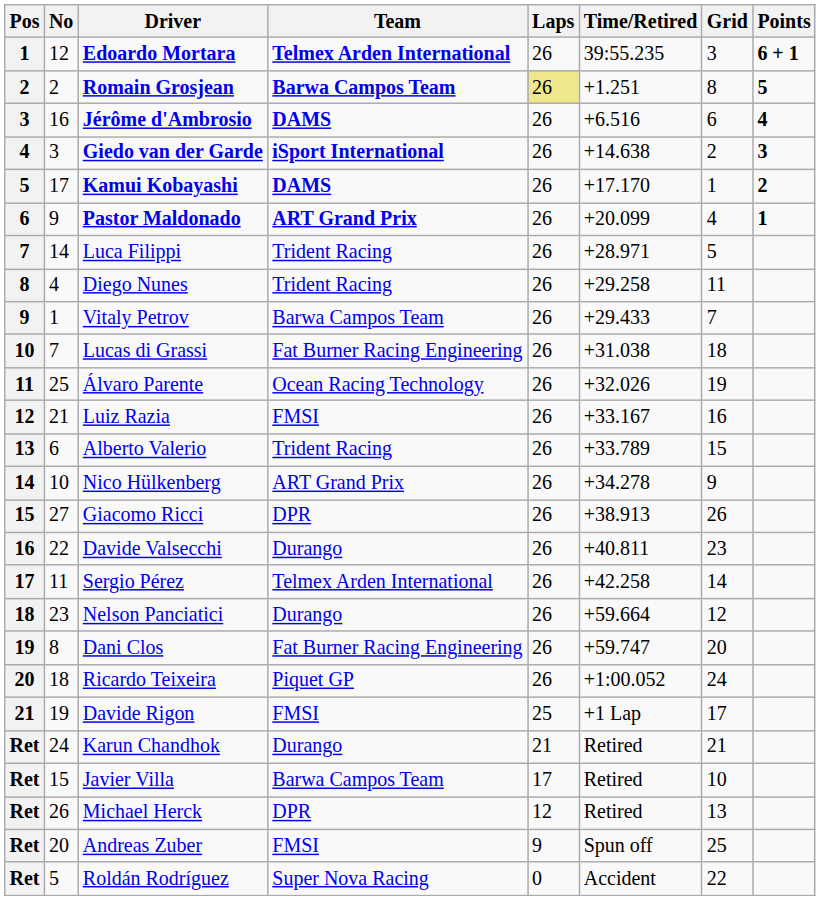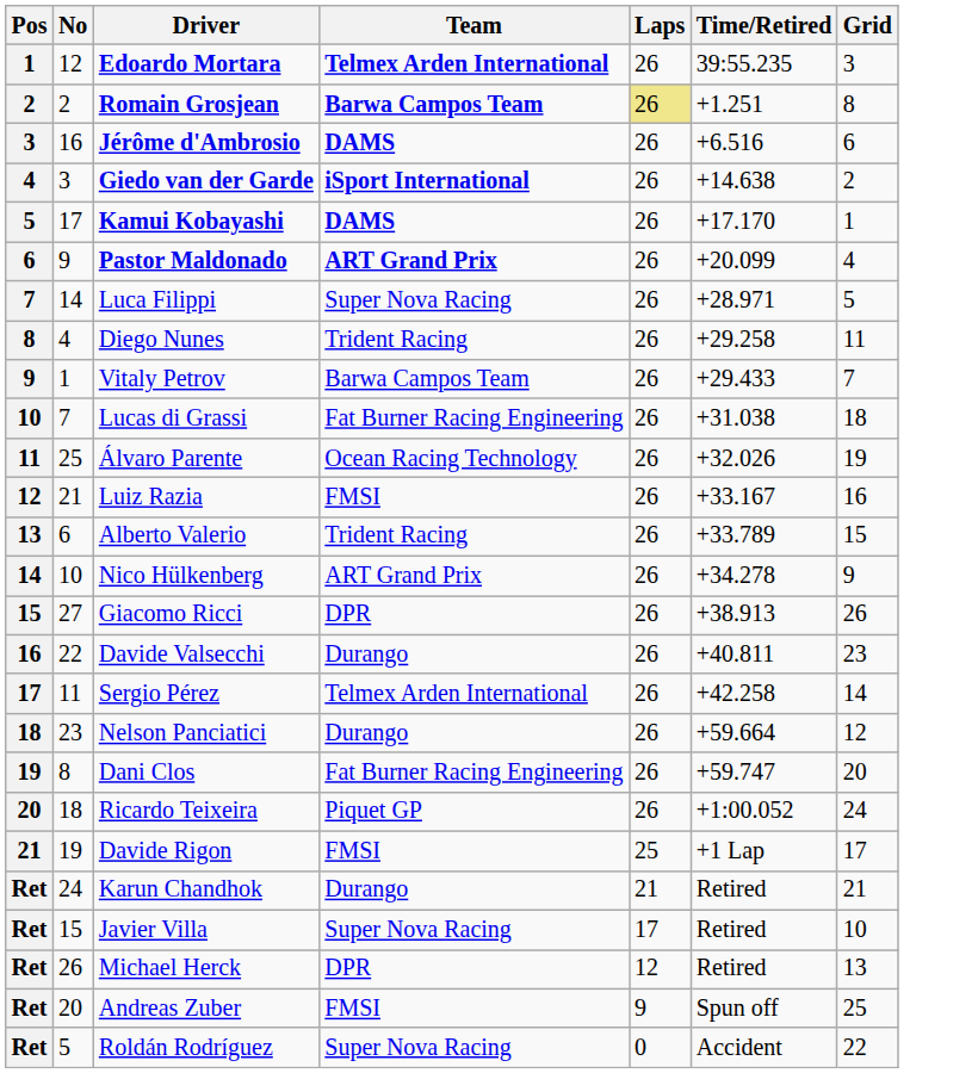 <table class="wikitable" style="font-size:85%">
 <tr>
 <th>Pos</th>
 <th>No</th>
 <th>Driver</th>
 <th>Team</th>
 <th>Laps</th>
 <th>Time/Retired</th>
 <th>Grid</th>
-<th>Points</th>
 </tr>
 <tr>
 <th>1</th>
 <td>12</td>
 <td><strong> <a href='#'>Edoardo Mortara</a></strong></td>
 <td><strong><a href='#'>Telmex Arden International</a></strong></td>
 <td>26</td>
 <td>39:55.235</td>
 <td>3</td>
-<td><strong>6 + 1</strong></td>
 </tr>
 <tr>
 <th>2</th>
 <td>2</td>
 <td><strong> <a href='#'>Romain Grosjean</a></strong></td>
 <td><strong><a href='#'>Barwa Campos Team</a></strong></td>
 <td style="background: khaki;">26</td>
 <td>+1.251</td>
 <td>8</td>
-<td><strong>5</strong></td>
 </tr>
 <tr>
 <th>3</th>
 <td>16</td>
 <td><strong> <a href='#'>Jérôme d'Ambrosio</a></strong></td>
 <td><strong><a href='#'>DAMS</a></strong></td>
 <td>26</td>
 <td>+6.516</td>
 <td>6</td>
-<td><strong>4</strong></td>
 </tr>
 <tr>
 <th>4</th>
 <td>3</td>
 <td><strong> <a href='#'>Giedo van der Garde</a></strong></td>
 <td><strong><a href='#'>iSport International</a></strong></td>
 <td>26</td>
 <td>+14.638</td>
 <td>2</td>
-<td><strong>3</strong></td>
 </tr>
 <tr>
 <th>5</th>
 <td>17</td>
 <td><strong> <a href='#'>Kamui Kobayashi</a></strong></td>
 <td><strong><a href='#'>DAMS</a></strong></td>
 <td>26</td>
 <td>+17.170</td>
 <td>1</td>
-<td><strong>2</strong></td>
 </tr>
 <tr>
 <th>6</th>
 <td>9</td>
 <td><strong> <a href='#'>Pastor Maldonado</a></strong></td>
 <td><strong><a href='#'>ART Grand Prix</a></strong></td>
 <td>26</td>
 <td>+20.099</td>
 <td>4</td>
-<td><strong>1</strong></td>
 </tr>
 <tr>
 <th>7</th>
 <td>14</td>
 <td> <a href='#'>Luca Filippi</a></td>
-<td><a href='#'>Trident Racing</a></td>
+<td><a href='#'>Super Nova Racing</a></td>
 <td>26</td>
 <td>+28.971</td>
 <td>5</td>
-<td></td>
 </tr>
 <tr>
 <th>8</th>
 <td>4</td>
 <td> <a href='#'>Diego Nunes</a></td>
 <td><a href='#'>Trident Racing</a></td>
 <td>26</td>
 <td>+29.258</td>
 <td>11</td>
-<td></td>
 </tr>
 <tr>
 <th>9</th>
 <td>1</td>
 <td> <a href='#'>Vitaly Petrov</a></td>
 <td><a href='#'>Barwa Campos Team</a></td>
 <td>26</td>
 <td>+29.433</td>
 <td>7</td>
-<td></td>
 </tr>
 <tr>
 <th>10</th>
 <td>7</td>
 <td> <a href='#'>Lucas di Grassi</a></td>
 <td><a href='#'>Fat Burner Racing Engineering</a></td>
 <td>26</td>
 <td>+31.038</td>
 <td>18</td>
-<td></td>
 </tr>
 <tr>
 <th>11</th>
 <td>25</td>
 <td> <a href='#'>Álvaro Parente</a></td>
 <td><a href='#'>Ocean Racing Technology</a></td>
 <td>26</td>
 <td>+32.026</td>
 <td>19</td>
-<td></td>
 </tr>
 <tr>
 <th>12</th>
 <td>21</td>
 <td> <a href='#'>Luiz Razia</a></td>
 <td><a href='#'>FMSI</a></td>
 <td>26</td>
 <td>+33.167</td>
 <td>16</td>
-<td></td>
 </tr>
 <tr>
 <th>13</th>
 <td>6</td>
 <td> <a href='#'>Alberto Valerio</a></td>
 <td><a href='#'>Trident Racing</a></td>
 <td>26</td>
 <td>+33.789</td>
 <td>15</td>
-<td></td>
 </tr>
 <tr>
 <th>14</th>
 <td>10</td>
 <td> <a href='#'>Nico Hülkenberg</a></td>
 <td><a href='#'>ART Grand Prix</a></td>
 <td>26</td>
 <td>+34.278</td>
 <td>9</td>
-<td></td>
 </tr>
 <tr>
 <th>15</th>
 <td>27</td>
 <td> <a href='#'>Giacomo Ricci</a></td>
 <td><a href='#'>DPR</a></td>
 <td>26</td>
 <td>+38.913</td>
 <td>26</td>
-<td></td>
 </tr>
 <tr>
 <th>16</th>
 <td>22</td>
 <td> <a href='#'>Davide Valsecchi</a></td>
 <td><a href='#'>Durango</a></td>
 <td>26</td>
 <td>+40.811</td>
 <td>23</td>
-<td></td>
 </tr>
 <tr>
 <th>17</th>
 <td>11</td>
 <td> <a href='#'>Sergio Pérez</a></td>
 <td><a href='#'>Telmex Arden International</a></td>
 <td>26</td>
 <td>+42.258</td>
 <td>14</td>
-<td></td>
 </tr>
 <tr>
 <th>18</th>
 <td>23</td>
 <td> <a href='#'>Nelson Panciatici</a></td>
 <td><a href='#'>Durango</a></td>
 <td>26</td>
 <td>+59.664</td>
 <td>12</td>
-<td></td>
 </tr>
 <tr>
 <th>19</th>
 <td>8</td>
 <td> <a href='#'>Dani Clos</a></td>
 <td><a href='#'>Fat Burner Racing Engineering</a></td>
 <td>26</td>
 <td>+59.747</td>
 <td>20</td>
-<td></td>
 </tr>
 <tr>
 <th>20</th>
 <td>18</td>
 <td> <a href='#'>Ricardo Teixeira</a></td>
 <td><a href='#'>Piquet GP</a></td>
 <td>26</td>
 <td>+1:00.052</td>
 <td>24</td>
-<td></td>
 </tr>
 <tr>
 <th>21</th>
 <td>19</td>
 <td> <a href='#'>Davide Rigon</a></td>
 <td><a href='#'>FMSI</a></td>
 <td>25</td>
 <td>+1 Lap</td>
 <td>17</td>
-<td></td>
 </tr>
 <tr>
 <th>Ret</th>
 <td>24</td>
 <td> <a href='#'>Karun Chandhok</a></td>
 <td><a href='#'>Durango</a></td>
 <td>21</td>
 <td>Retired</td>
 <td>21</td>
-<td></td>
 </tr>
 <tr>
 <th>Ret</th>
 <td>15</td>
 <td> <a href='#'>Javier Villa</a></td>
-<td><a href='#'>Barwa Campos Team</a></td>
+<td><a href='#'>Super Nova Racing</a></td>
 <td>17</td>
 <td>Retired</td>
 <td>10</td>
-<td></td>
 </tr>
 <tr>
 <th>Ret</th>
 <td>26</td>
 <td> <a href='#'>Michael Herck</a></td>
 <td><a href='#'>DPR</a></td>
 <td>12</td>
 <td>Retired</td>
 <td>13</td>
-<td></td>
 </tr>
 <tr>
 <th>Ret</th>
 <td>20</td>
 <td> <a href='#'>Andreas Zuber</a></td>
 <td><a href='#'>FMSI</a></td>
 <td>9</td>
 <td>Spun off</td>
 <td>25</td>
-<td></td>
 </tr>
 <tr>
 <th>Ret</th>
 <td>5</td>
 <td> <a href='#'>Roldán Rodríguez</a></td>
 <td><a href='#'>Super Nova Racing</a></td>
 <td>0</td>
 <td>Accident</td>
 <td>22</td>
-<td></td>
 </tr>
 </table>
